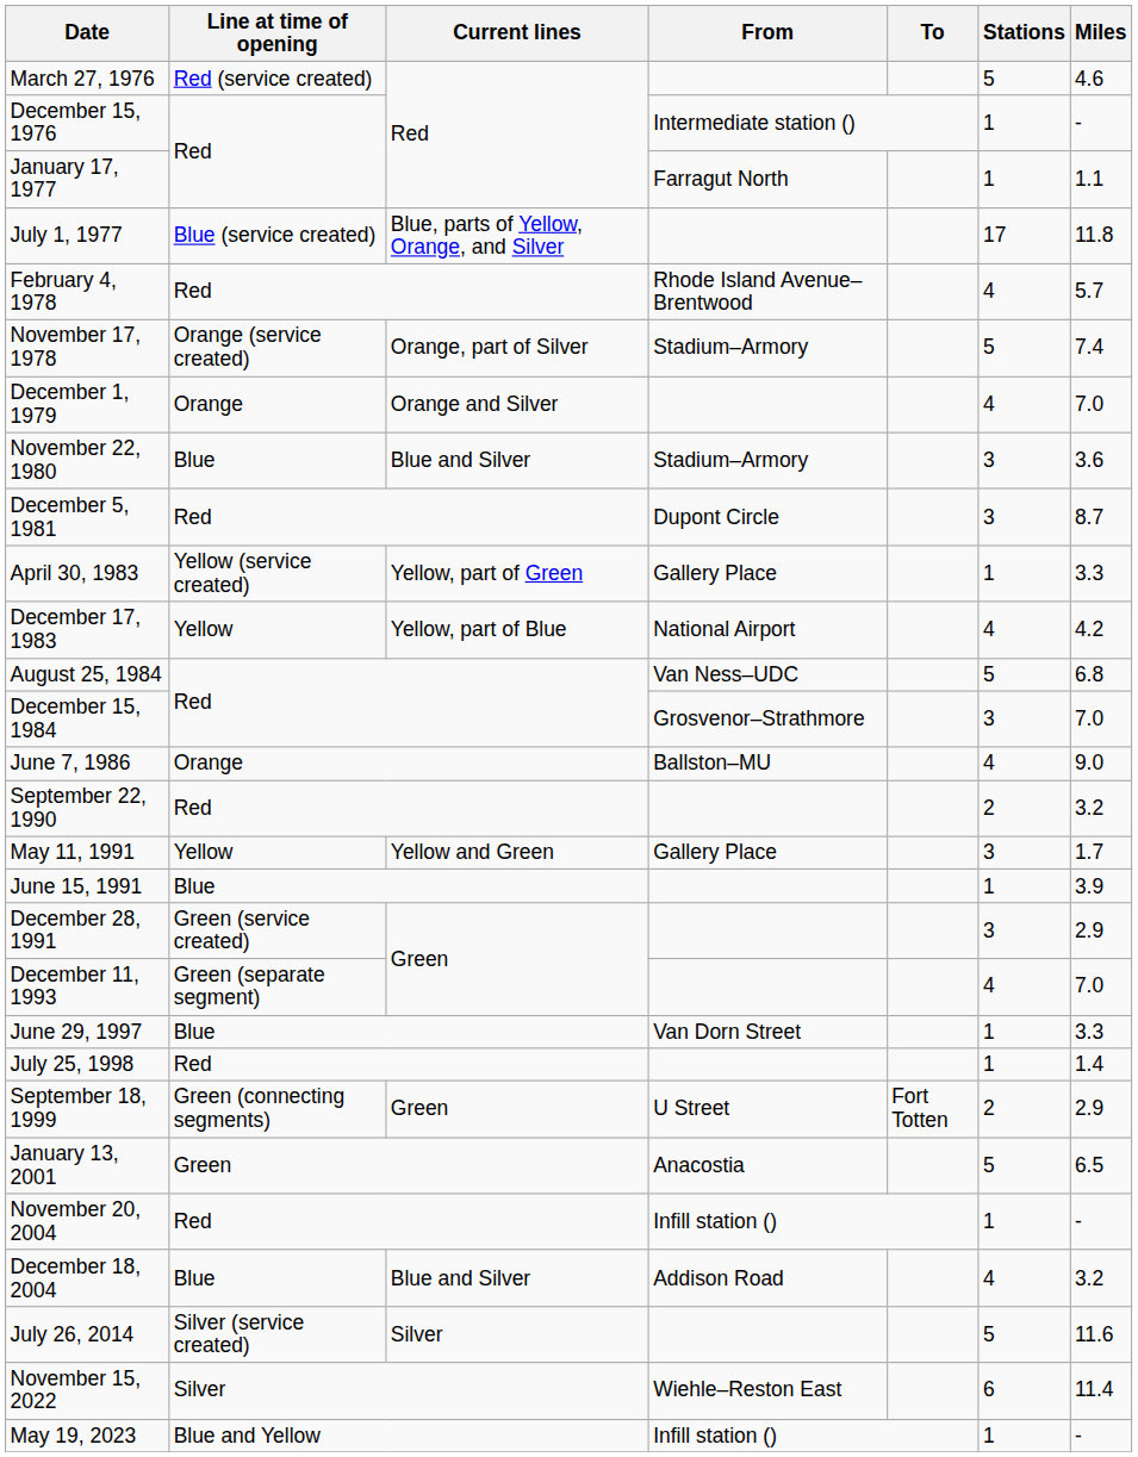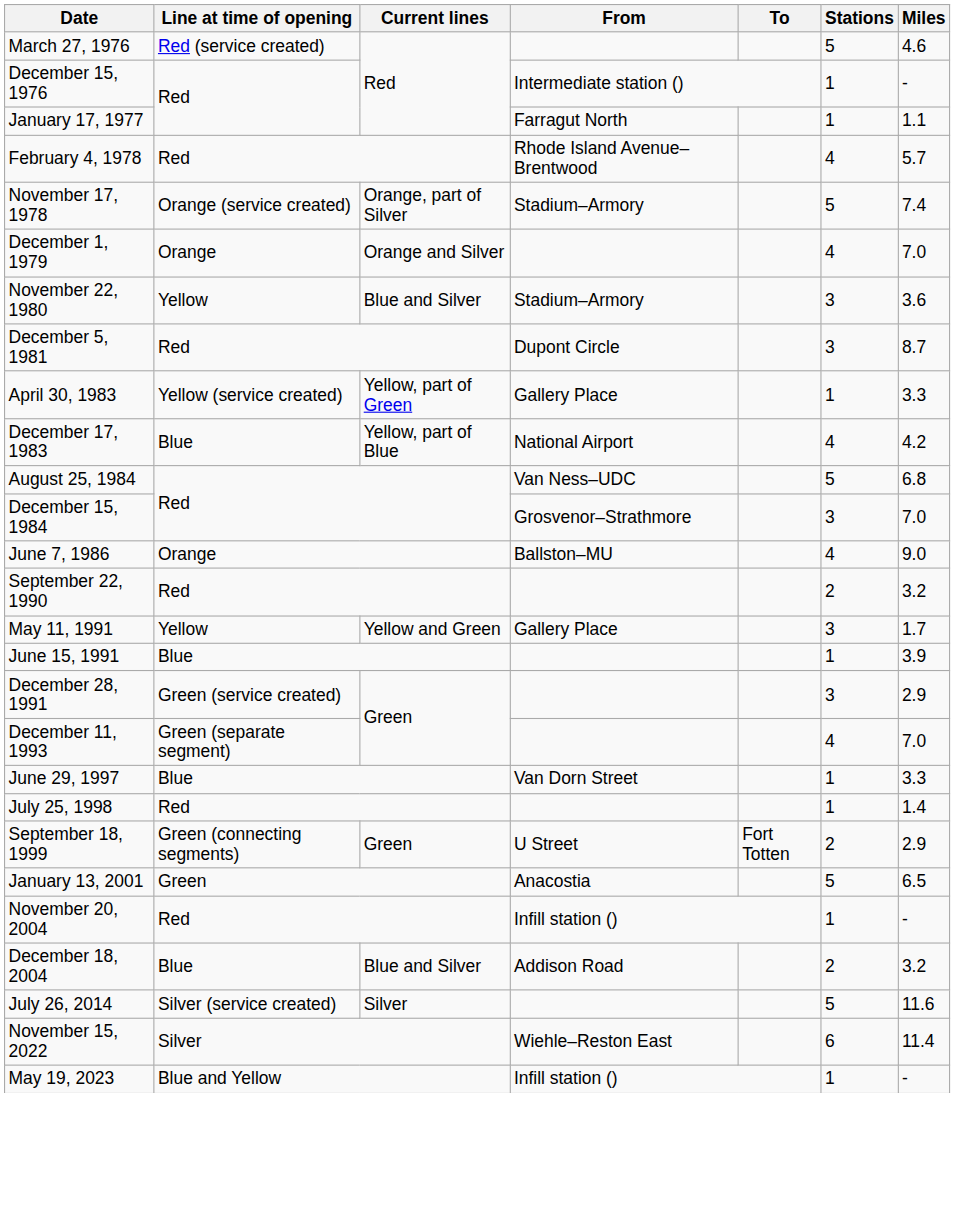 <table class="wikitable">
 <tr>
 <th>Date</th>
 <th>Line at time of opening</th>
 <th>Current lines</th>
 <th>From</th>
 <th>To</th>
 <th>Stations</th>
 <th>Miles</th>
 </tr>
 <tr>
 <td>March 27, 1976</td>
 <td><a href='#'>Red</a> (service created)</td>
 <td rowspan="3">Red</td>
 <td></td>
 <td></td>
 <td>5</td>
 <td>4.6</td>
 </tr>
 <tr>
 <td>December 15, 1976</td>
 <td rowspan="2">Red</td>
 <td colspan="2">Intermediate station ()</td>
 <td>1</td>
 <td>-</td>
 </tr>
 <tr>
 <td>January 17, 1977</td>
 <td>Farragut North</td>
 <td></td>
 <td>1</td>
 <td>1.1</td>
 </tr>
 <tr>
-<td>July 1, 1977</td>
-<td><a href='#'>Blue</a> (service created)</td>
-<td>Blue, parts of <a href='#'>Yellow</a>, <a href='#'>Orange</a>, and <a href='#'>Silver</a></td>
-<td></td>
-<td></td>
-<td>17</td>
-<td>11.8</td>
-</tr>
-<tr>
 <td>February 4, 1978</td>
 <td colspan="2">Red</td>
 <td>Rhode Island Avenue–Brentwood</td>
 <td></td>
 <td>4</td>
 <td>5.7</td>
 </tr>
 <tr>
 <td>November 17, 1978</td>
 <td>Orange (service created)</td>
 <td>Orange, part of Silver</td>
 <td>Stadium–Armory</td>
 <td></td>
 <td>5</td>
 <td>7.4</td>
 </tr>
 <tr>
 <td>December 1, 1979</td>
 <td>Orange</td>
 <td>Orange and Silver</td>
 <td></td>
 <td></td>
 <td>4</td>
 <td>7.0</td>
 </tr>
 <tr>
 <td>November 22, 1980</td>
-<td>Blue</td>
+<td>Yellow</td>
 <td>Blue and Silver</td>
 <td>Stadium–Armory</td>
 <td></td>
 <td>3</td>
 <td>3.6</td>
 </tr>
 <tr>
 <td>December 5, 1981</td>
 <td colspan="2">Red</td>
 <td>Dupont Circle</td>
 <td></td>
 <td>3</td>
 <td>8.7</td>
 </tr>
 <tr>
 <td>April 30, 1983</td>
 <td>Yellow (service created)</td>
 <td>Yellow, part of <a href='#'>Green</a></td>
 <td>Gallery Place</td>
 <td></td>
 <td>1</td>
 <td>3.3</td>
 </tr>
 <tr>
 <td>December 17, 1983</td>
-<td>Yellow</td>
+<td>Blue</td>
 <td>Yellow, part of Blue</td>
 <td>National Airport</td>
 <td></td>
 <td>4</td>
 <td>4.2</td>
 </tr>
 <tr>
 <td>August 25, 1984</td>
 <td colspan="2" rowspan="2">Red</td>
 <td>Van Ness–UDC</td>
 <td></td>
 <td>5</td>
 <td>6.8</td>
 </tr>
 <tr>
 <td>December 15, 1984</td>
 <td>Grosvenor–Strathmore</td>
 <td></td>
 <td>3</td>
 <td>7.0</td>
 </tr>
 <tr>
 <td>June 7, 1986</td>
 <td colspan="2">Orange</td>
 <td>Ballston–MU</td>
 <td></td>
 <td>4</td>
 <td>9.0</td>
 </tr>
 <tr>
 <td>September 22, 1990</td>
 <td colspan="2">Red</td>
 <td></td>
 <td></td>
 <td>2</td>
 <td>3.2</td>
 </tr>
 <tr>
 <td>May 11, 1991</td>
 <td>Yellow</td>
 <td>Yellow and Green</td>
 <td>Gallery Place</td>
 <td></td>
 <td>3</td>
 <td>1.7</td>
 </tr>
 <tr>
 <td>June 15, 1991</td>
 <td colspan="2">Blue</td>
 <td></td>
 <td></td>
 <td>1</td>
 <td>3.9</td>
 </tr>
 <tr>
 <td>December 28, 1991</td>
 <td>Green (service created)</td>
 <td rowspan="2">Green</td>
 <td></td>
 <td></td>
 <td>3</td>
 <td>2.9</td>
 </tr>
 <tr>
 <td>December 11, 1993</td>
 <td>Green (separate segment)</td>
 <td></td>
 <td></td>
 <td>4</td>
 <td>7.0</td>
 </tr>
 <tr>
 <td>June 29, 1997</td>
 <td colspan="2">Blue</td>
 <td>Van Dorn Street</td>
 <td></td>
 <td>1</td>
 <td>3.3</td>
 </tr>
 <tr>
 <td>July 25, 1998</td>
 <td colspan="2">Red</td>
 <td></td>
 <td></td>
 <td>1</td>
 <td>1.4</td>
 </tr>
 <tr>
 <td>September 18, 1999</td>
 <td>Green (connecting segments)</td>
 <td>Green</td>
 <td>U Street</td>
 <td>Fort Totten</td>
 <td>2</td>
 <td>2.9</td>
 </tr>
 <tr>
 <td>January 13, 2001</td>
 <td colspan="2">Green</td>
 <td>Anacostia</td>
 <td></td>
 <td>5</td>
 <td>6.5</td>
 </tr>
 <tr>
 <td>November 20, 2004</td>
 <td colspan="2">Red</td>
 <td colspan="2">Infill station ()</td>
 <td>1</td>
 <td>-</td>
 </tr>
 <tr>
 <td>December 18, 2004</td>
 <td>Blue</td>
 <td>Blue and Silver</td>
 <td>Addison Road</td>
 <td></td>
-<td>4</td>
+<td>2</td>
 <td>3.2</td>
 </tr>
 <tr>
 <td>July 26, 2014</td>
 <td>Silver (service created)</td>
 <td>Silver</td>
 <td></td>
 <td></td>
 <td>5</td>
 <td>11.6</td>
 </tr>
 <tr>
 <td>November 15, 2022</td>
 <td colspan="2">Silver</td>
 <td>Wiehle–Reston East</td>
 <td></td>
 <td>6</td>
 <td>11.4</td>
 </tr>
 <tr>
 <td>May 19, 2023</td>
 <td colspan="2">Blue and Yellow</td>
 <td colspan="2">Infill station ()</td>
 <td>1</td>
 <td>-</td>
 </tr>
 </table>
